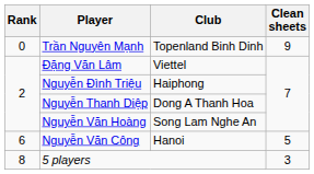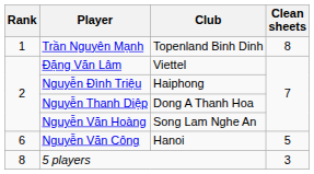 <table class="wikitable" style="text-align:center">
 <tr>
 <th>Rank</th>
 <th>Player</th>
 <th>Club</th>
 <th>Clean<br>sheets</th>
 </tr>
 <tr>
-<td>0</td>
+<td>1</td>
 <td align="left"> <a href='#'>Trần Nguyên Mạnh</a></td>
 <td align="left">Topenland Binh Dinh</td>
-<td>9</td>
+<td>8</td>
 </tr>
 <tr>
 <td rowspan=4>2</td>
 <td align="left"> <a href='#'>Đặng Văn Lâm</a></td>
 <td align="left">Viettel</td>
 <td rowspan=4>7</td>
 </tr>
 <tr>
 <td align="left"> <a href='#'>Nguyễn Đình Triệu</a></td>
 <td align="left">Haiphong</td>
 </tr>
 <tr>
 <td align="left"> <a href='#'>Nguyễn Thanh Diệp</a></td>
 <td align="left">Dong A Thanh Hoa</td>
 </tr>
 <tr>
 <td align="left"> <a href='#'>Nguyễn Văn Hoàng</a></td>
 <td align="left">Song Lam Nghe An</td>
 </tr>
 <tr>
 <td>6</td>
 <td align="left"> <a href='#'>Nguyễn Văn Công</a></td>
 <td align="left">Hanoi</td>
 <td>5</td>
 </tr>
 <tr>
 <td>8</td>
 <td align="left" colspan="2"><em>5 players</em></td>
 <td>3</td>
 </tr>
 </table>
